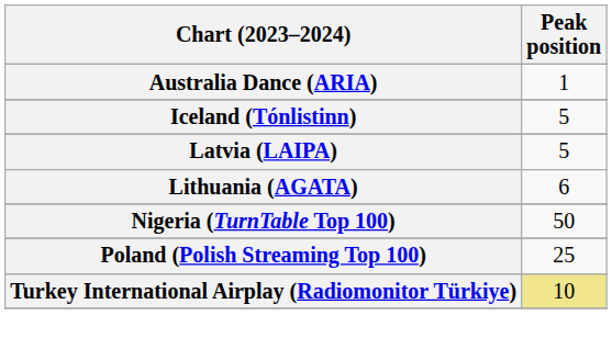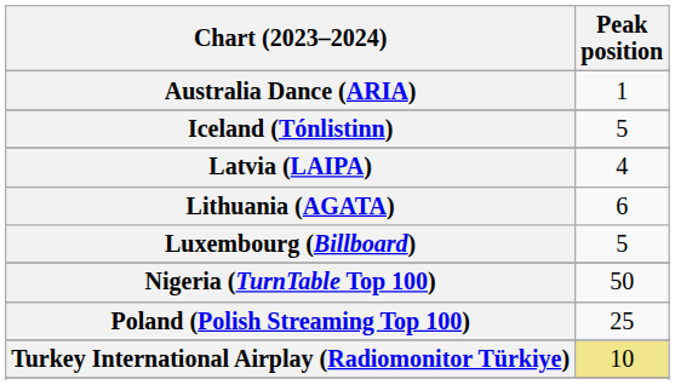 <table class="wikitable sortable plainrowheaders" style="text-align:center">
 <tr>
 <th scope="col">Chart (2023–2024)</th>
 <th scope="col">Peak<br>position</th>
 </tr>
 <tr>
 </tr>
 <tr>
 <th scope="row">Australia Dance (<a href='#'>ARIA</a>)</th>
 <td>1</td>
 </tr>
 <tr>
 </tr>
 <tr>
 </tr>
 <tr>
 </tr>
 <tr>
 </tr>
 <tr>
 </tr>
 <tr>
 </tr>
 <tr>
 </tr>
 <tr>
 </tr>
 <tr>
 </tr>
 <tr>
 </tr>
 <tr>
 </tr>
 <tr>
 </tr>
 <tr>
 </tr>
 <tr>
 <th scope="row">Iceland (<a href='#'>Tónlistinn</a>)</th>
 <td>5</td>
 </tr>
 <tr>
 </tr>
 <tr>
 </tr>
 <tr>
 <th scope="row">Latvia (<a href='#'>LAIPA</a>)</th>
-<td>5</td>
+<td>4</td>
 </tr>
 <tr>
 <th scope="row">Lithuania (<a href='#'>AGATA</a>)</th>
 <td>6</td>
+</tr>
+<tr>
+<th scope="row">Luxembourg (<em><a href='#'>Billboard</a></em>)</th>
+<td>5</td>
 </tr>
 <tr>
 </tr>
 <tr>
 </tr>
 <tr>
 </tr>
 <tr>
 <th scope="row">Nigeria (<a href='#'><em>TurnTable</em> Top 100</a>)</th>
 <td>50</td>
 </tr>
 <tr>
 </tr>
 <tr>
 <th scope="row">Poland (<a href='#'>Polish Streaming Top 100</a>)</th>
 <td>25</td>
 </tr>
 <tr>
 </tr>
 <tr>
 </tr>
 <tr>
 </tr>
 <tr>
 </tr>
 <tr>
 </tr>
 <tr>
 <th scope="row">Turkey International Airplay (<a href='#'>Radiomonitor Türkiye</a>)</th>
 <td style="background: khaki;">10</td>
 </tr>
 <tr>
 </tr>
 <tr>
 </tr>
 <tr>
 </tr>
 </table>
